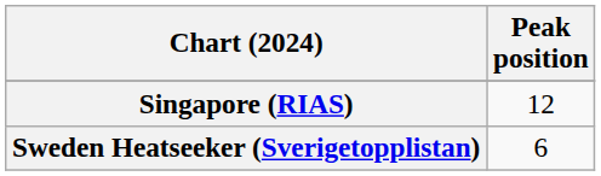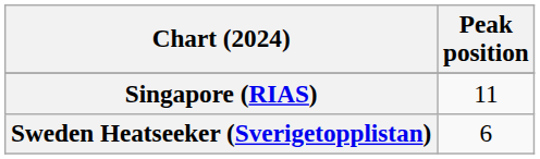 <table class="wikitable sortable plainrowheaders" style="text-align:center">
 <tr>
 <th scope="col">Chart (2024)</th>
 <th scope="col">Peak<br>position</th>
 </tr>
 <tr>
 </tr>
 <tr>
 <th scope="row">Singapore (<a href='#'>RIAS</a>)</th>
-<td>12</td>
+<td>11</td>
 </tr>
 <tr>
 <th scope="row">Sweden Heatseeker (<a href='#'>Sverigetopplistan</a>)</th>
 <td>6</td>
 </tr>
 </table>
